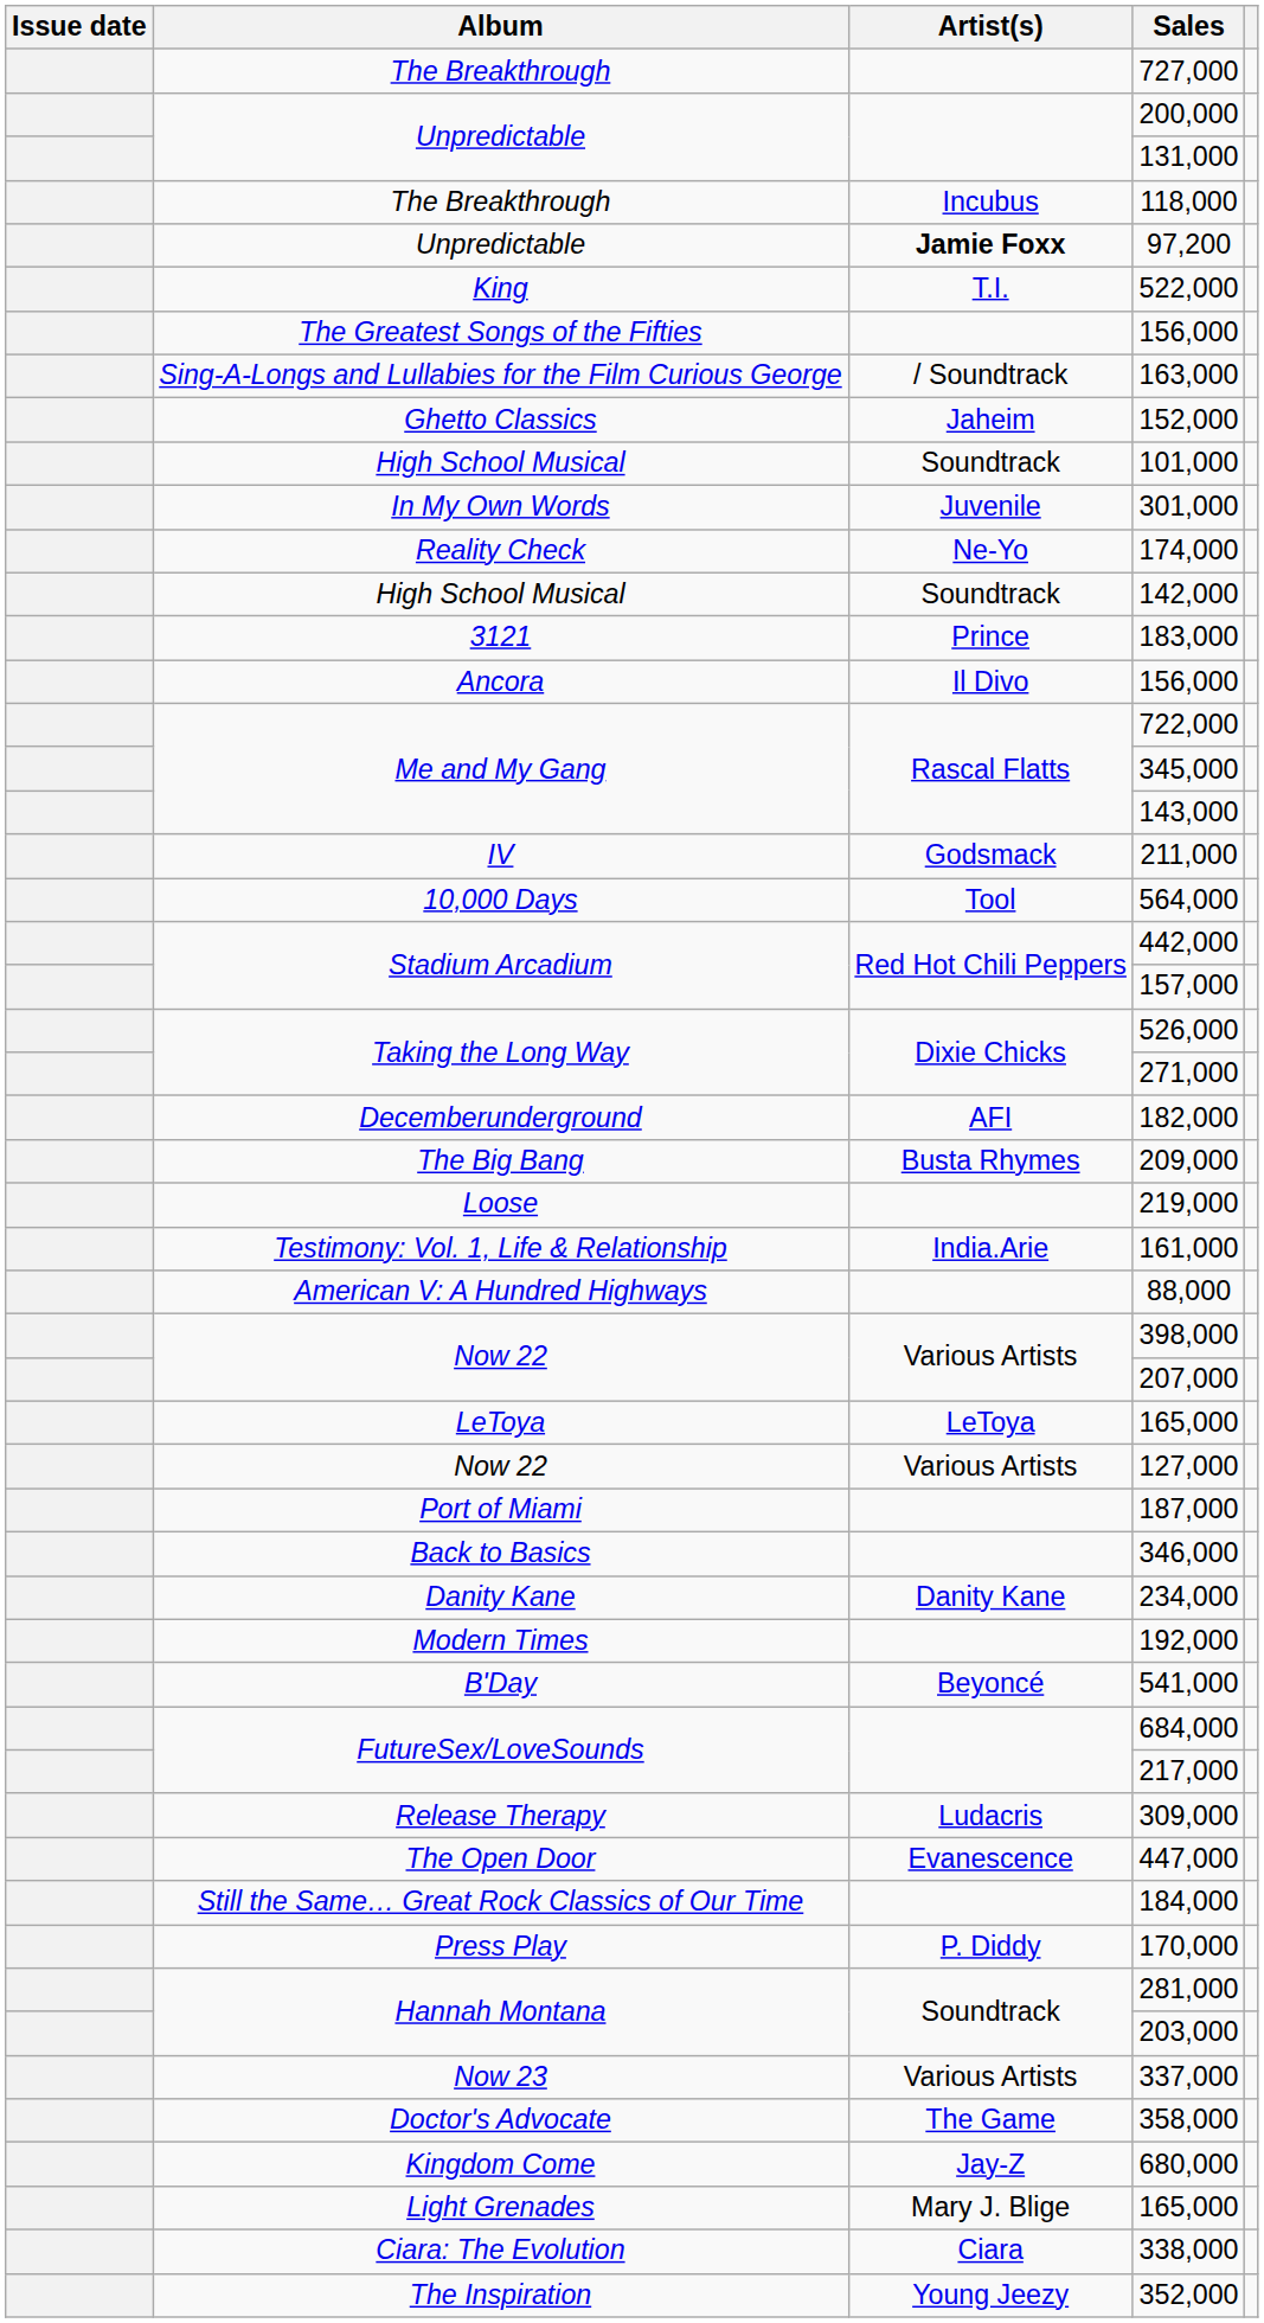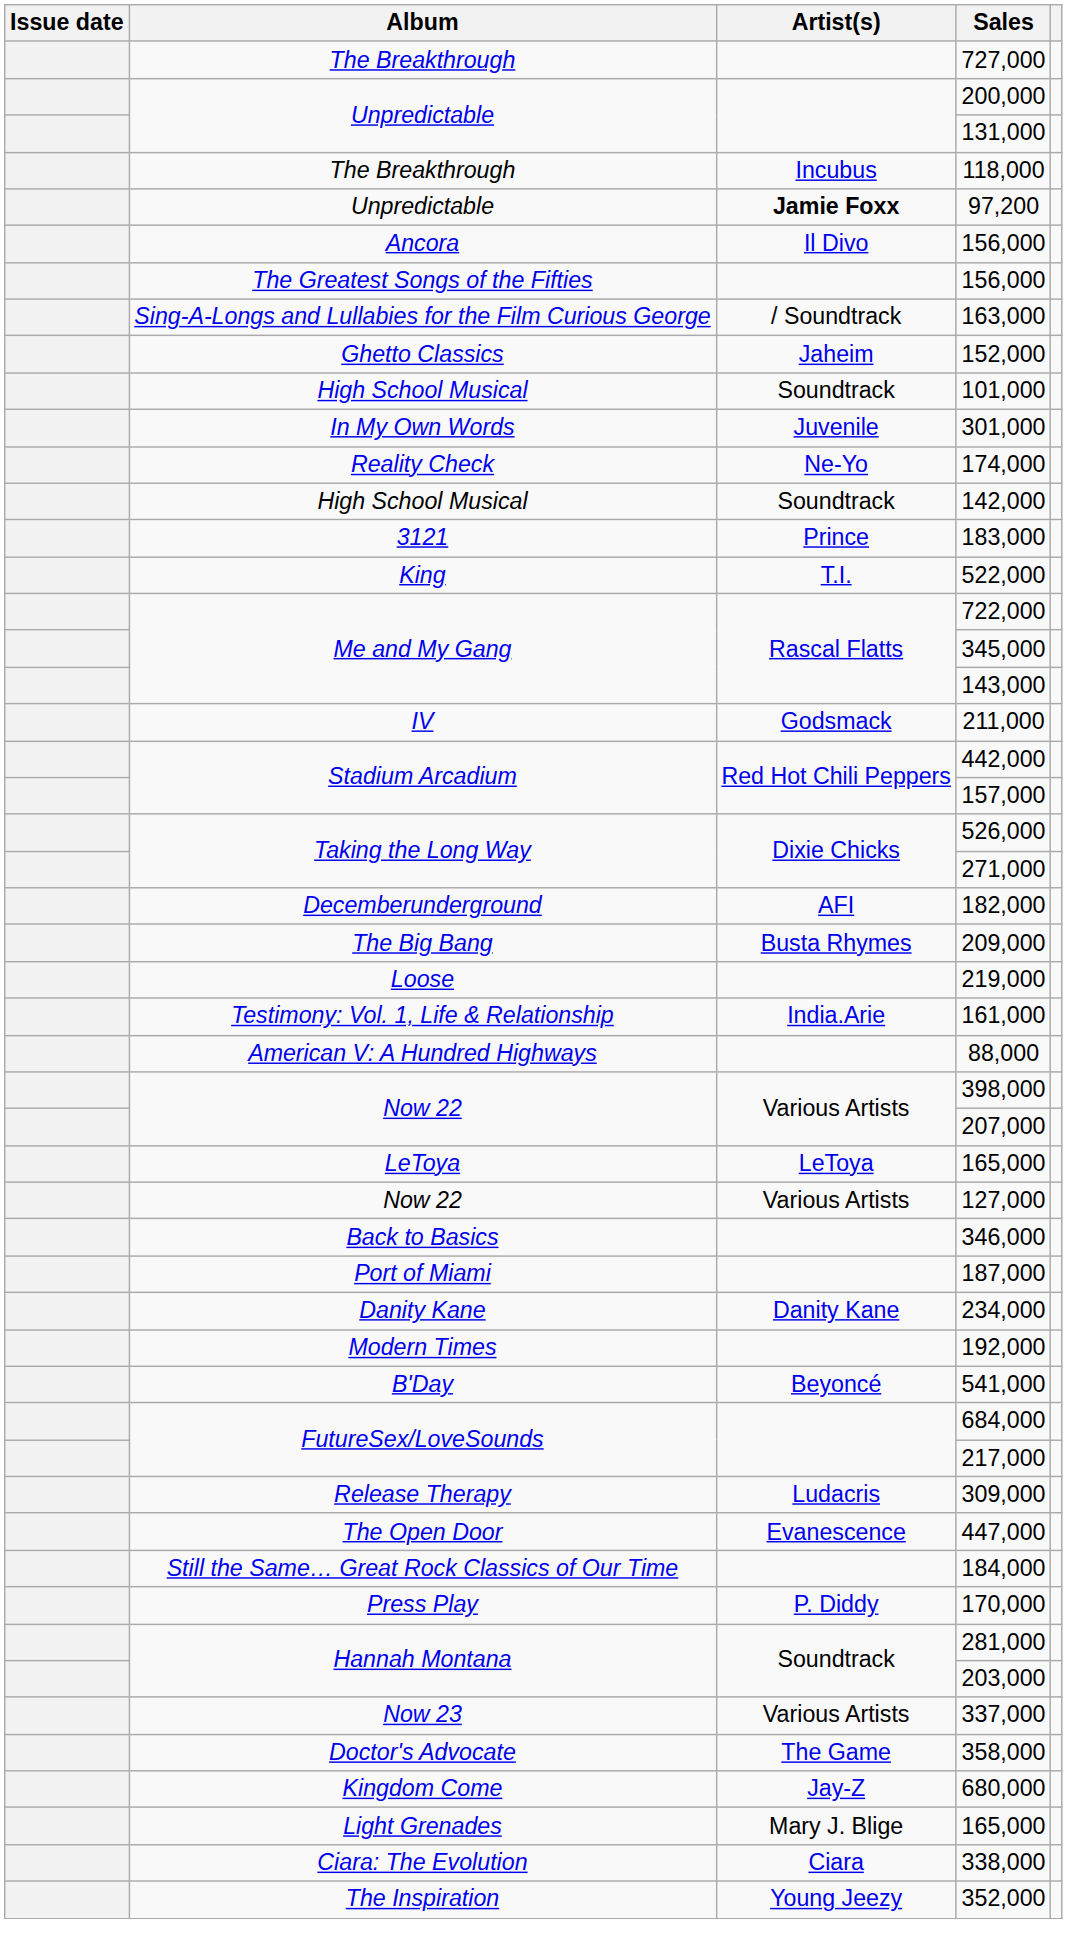 <table class="wikitable sortable plainrowheaders" style="text-align: center">
 <tr>
 <th scope=col>Issue date</th>
 <th scope=col>Album</th>
 <th scope=col>Artist(s)</th>
 <th scope=col>Sales</th>
 <th scope=col class="unsortable"></th>
 </tr>
 <tr>
 <th scope="row"></th>
 <td style="text-align: center;"><em><a href='#'>The Breakthrough</a></em></td>
 <td style="text-align: center;"></td>
 <td style="text-align: center;">727,000</td>
 <td style="text-align: center;"></td>
 </tr>
 <tr>
 <th scope="row"></th>
 <td style="text-align: center;" rowspan=2><em><a href='#'>Unpredictable</a></em></td>
 <td style="text-align: center;" rowspan=2></td>
 <td style="text-align: center;" rowspan=1>200,000</td>
 <td style="text-align: center;"></td>
 </tr>
 <tr>
 <th scope="row"></th>
 <td style="text-align: center;" rowspan=1>131,000</td>
 <td style="text-align: center;"></td>
 </tr>
 <tr>
 <th scope="row"></th>
 <td style="text-align: center;"><em>The Breakthrough</em></td>
 <td style="text-align: center;"><a href='#'>Incubus</a></td>
 <td style="text-align: center;">118,000</td>
 <td style="text-align: center;"></td>
 </tr>
 <tr>
 <th scope="row"></th>
 <td style="text-align: center;"><em>Unpredictable</em></td>
 <td style="text-align: center;" data-sort-value="Foxx, Jamie"><strong>Jamie Foxx</strong></td>
 <td style="text-align: center;">97,200</td>
 <td style="text-align: center;"></td>
 </tr>
 <tr>
 <th scope="row"></th>
-<td style="text-align: center;"><em><a href='#'>King</a></em></td>
-<td style="text-align: center;"><a href='#'>T.I.</a></td>
-<td style="text-align: center;">522,000</td>
+<td style="text-align: center;"><em><a href='#'>Ancora</a></em></td>
+<td style="text-align: center;"><a href='#'>Il Divo</a></td>
+<td style="text-align: center;">156,000</td>
 <td style="text-align: center;"></td>
 </tr>
 <tr>
 <th scope="row"></th>
 <td style="text-align: center;"><em><a href='#'>The Greatest Songs of the Fifties</a></em></td>
 <td style="text-align: center;"></td>
 <td style="text-align: center;">156,000</td>
 <td style="text-align: center;"></td>
 </tr>
 <tr>
 <th scope="row"></th>
 <td style="text-align: center;"><em><a href='#'>Sing-A-Longs and Lullabies for the Film Curious George</a></em></td>
 <td style="text-align: center;"> / Soundtrack</td>
 <td style="text-align: center;">163,000</td>
 <td style="text-align: center;"></td>
 </tr>
 <tr>
 <th scope="row"></th>
 <td style="text-align: center;"><em><a href='#'>Ghetto Classics</a></em></td>
 <td style="text-align: center;"><a href='#'>Jaheim</a></td>
 <td style="text-align: center;">152,000</td>
 <td style="text-align: center;"></td>
 </tr>
 <tr>
 <th scope="row"></th>
 <td style="text-align: center;"><em><a href='#'>High School Musical</a></em></td>
 <td style="text-align: center;">Soundtrack</td>
 <td style="text-align: center;">101,000</td>
 <td style="text-align: center;"></td>
 </tr>
 <tr>
 <th scope="row"></th>
 <td style="text-align: center;"><em><a href='#'>In My Own Words</a></em></td>
 <td style="text-align: center;"><a href='#'>Juvenile</a></td>
 <td style="text-align: center;">301,000</td>
 <td style="text-align: center;"></td>
 </tr>
 <tr>
 <th scope="row"></th>
 <td style="text-align: center;"><em><a href='#'>Reality Check</a></em></td>
 <td style="text-align: center;"><a href='#'>Ne-Yo</a></td>
 <td style="text-align: center;">174,000</td>
 <td style="text-align: center;"></td>
 </tr>
 <tr>
 <th scope="row"></th>
 <td style="text-align: center;"><em>High School Musical</em></td>
 <td style="text-align: center;">Soundtrack</td>
 <td style="text-align: center;">142,000</td>
 <td style="text-align: center;"></td>
 </tr>
 <tr>
 <th scope="row"></th>
 <td style="text-align: center;"><em><a href='#'>3121</a></em></td>
 <td style="text-align: center;"><a href='#'>Prince</a></td>
 <td style="text-align: center;">183,000</td>
 <td style="text-align: center;"></td>
 </tr>
 <tr>
 <th scope="row"></th>
-<td style="text-align: center;"><em><a href='#'>Ancora</a></em></td>
-<td style="text-align: center;"><a href='#'>Il Divo</a></td>
-<td style="text-align: center;">156,000</td>
+<td style="text-align: center;"><em><a href='#'>King</a></em></td>
+<td style="text-align: center;"><a href='#'>T.I.</a></td>
+<td style="text-align: center;">522,000</td>
 <td style="text-align: center;"></td>
 </tr>
 <tr>
 <th scope="row"></th>
 <td style="text-align: center;" rowspan=3><em><a href='#'>Me and My Gang</a></em></td>
 <td style="text-align: center;" rowspan=3><a href='#'>Rascal Flatts</a></td>
 <td style="text-align: center;" rowspan=1>722,000</td>
 <td style="text-align: center;"></td>
 </tr>
 <tr>
 <th scope="row"></th>
 <td style="text-align: center;" rowspan=1>345,000</td>
 <td style="text-align: center;"></td>
 </tr>
 <tr>
 <th scope="row"></th>
 <td style="text-align: center;" rowspan=1>143,000</td>
 <td style="text-align: center;"></td>
 </tr>
 <tr>
 <th scope="row"></th>
 <td style="text-align: center;"><em><a href='#'>IV</a></em></td>
 <td style="text-align: center;"><a href='#'>Godsmack</a></td>
 <td style="text-align: center;">211,000</td>
-<td style="text-align: center;"></td>
-</tr>
-<tr>
-<th scope="row"></th>
-<td style="text-align: center;"><em><a href='#'>10,000 Days</a></em></td>
-<td style="text-align: center;"><a href='#'>Tool</a></td>
-<td style="text-align: center;">564,000</td>
 <td style="text-align: center;"></td>
 </tr>
 <tr>
 <th scope="row"></th>
 <td style="text-align: center;" rowspan=2><em><a href='#'>Stadium Arcadium</a></em></td>
 <td style="text-align: center;" rowspan=2><a href='#'>Red Hot Chili Peppers</a></td>
 <td style="text-align: center;" rowspan=1>442,000</td>
 <td style="text-align: center;"></td>
 </tr>
 <tr>
 <th scope="row"></th>
 <td style="text-align: center;" rowspan=1>157,000</td>
 <td style="text-align: center;"></td>
 </tr>
 <tr>
 <th scope="row"></th>
 <td style="text-align: center;" rowspan=2><em><a href='#'>Taking the Long Way</a></em></td>
 <td style="text-align: center;" rowspan=2><a href='#'>Dixie Chicks</a></td>
 <td style="text-align: center;" rowspan=1>526,000</td>
 <td style="text-align: center;"></td>
 </tr>
 <tr>
 <th scope="row"></th>
 <td style="text-align: center;" rowspan=1>271,000</td>
 <td style="text-align: center;"></td>
 </tr>
 <tr>
 <th scope="row"></th>
 <td style="text-align: center;"><em><a href='#'>Decemberunderground</a></em></td>
 <td style="text-align: center;"><a href='#'>AFI</a></td>
 <td style="text-align: center;">182,000</td>
 <td style="text-align: center;"></td>
 </tr>
 <tr>
 <th scope="row"></th>
 <td style="text-align: center;"><em><a href='#'>The Big Bang</a></em></td>
 <td style="text-align: center;"><a href='#'>Busta Rhymes</a></td>
 <td style="text-align: center;">209,000</td>
 <td style="text-align: center;"></td>
 </tr>
 <tr>
 <th scope="row"></th>
 <td style="text-align: center;"><em><a href='#'>Loose</a></em></td>
 <td style="text-align: center;"></td>
 <td style="text-align: center;">219,000</td>
 <td style="text-align: center;"></td>
 </tr>
 <tr>
 <th scope="row"></th>
 <td style="text-align: center;"><em><a href='#'>Testimony: Vol. 1, Life & Relationship</a></em></td>
 <td style="text-align: center;" data-sort-value="Arie, India."><a href='#'>India.Arie</a></td>
 <td style="text-align: center;">161,000</td>
 <td style="text-align: center;"></td>
 </tr>
 <tr>
 <th scope="row"></th>
 <td style="text-align: center;"><em><a href='#'>American V: A Hundred Highways</a></em></td>
 <td style="text-align: center;"></td>
 <td style="text-align: center;">88,000</td>
 <td style="text-align: center;"></td>
 </tr>
 <tr>
 <th scope="row"></th>
 <td style="text-align: center;" rowspan=2><em><a href='#'>Now 22</a></em></td>
 <td style="text-align: center;" rowspan=2>Various Artists</td>
 <td style="text-align: center;" rowspan=1>398,000</td>
 <td style="text-align: center;"></td>
 </tr>
 <tr>
 <th scope="row"></th>
 <td style="text-align: center;" rowspan=1>207,000</td>
 <td style="text-align: center;"></td>
 </tr>
 <tr>
 <th scope="row"></th>
 <td style="text-align: center;"><em><a href='#'>LeToya</a></em></td>
 <td style="text-align: center;"><a href='#'>LeToya</a></td>
 <td style="text-align: center;">165,000</td>
 <td style="text-align: center;"></td>
 </tr>
 <tr>
 <th scope="row"></th>
 <td style="text-align: center;"><em>Now 22</em></td>
 <td style="text-align: center;">Various Artists</td>
 <td style="text-align: center;">127,000</td>
 <td style="text-align: center;"></td>
 </tr>
 <tr>
 <th scope="row"></th>
-<td style="text-align: center;"><em><a href='#'>Port of Miami</a></em></td>
+<td style="text-align: center;"><em><a href='#'>Back to Basics</a></em></td>
 <td style="text-align: center;"></td>
-<td style="text-align: center;">187,000</td>
+<td style="text-align: center;">346,000</td>
 <td style="text-align: center;"></td>
 </tr>
 <tr>
 <th scope="row"></th>
-<td style="text-align: center;"><em><a href='#'>Back to Basics</a></em></td>
+<td style="text-align: center;"><em><a href='#'>Port of Miami</a></em></td>
 <td style="text-align: center;"></td>
-<td style="text-align: center;">346,000</td>
+<td style="text-align: center;">187,000</td>
 <td style="text-align: center;"></td>
 </tr>
 <tr>
 <th scope="row"></th>
 <td style="text-align: center;"><em><a href='#'>Danity Kane</a></em></td>
 <td style="text-align: center;"><a href='#'>Danity Kane</a></td>
 <td style="text-align: center;">234,000</td>
 <td style="text-align: center;"></td>
 </tr>
 <tr>
 <th scope="row"></th>
 <td style="text-align: center;"><em><a href='#'>Modern Times</a></em></td>
 <td style="text-align: center;"></td>
 <td style="text-align: center;">192,000</td>
 <td style="text-align: center;"></td>
 </tr>
 <tr>
 <th scope="row"></th>
 <td style="text-align: center;"><em><a href='#'>B'Day</a></em></td>
 <td style="text-align: center;"><a href='#'>Beyoncé</a></td>
 <td style="text-align: center;">541,000</td>
 <td style="text-align: center;"></td>
 </tr>
 <tr>
 <th scope="row"></th>
 <td style="text-align: center;" rowspan=2><em><a href='#'>FutureSex/LoveSounds</a></em></td>
 <td style="text-align: center;" rowspan=2></td>
 <td style="text-align: center;" rowspan=1>684,000</td>
 <td style="text-align: center;"></td>
 </tr>
 <tr>
 <th scope="row"></th>
 <td style="text-align: center;" rowspan=1>217,000</td>
 <td style="text-align: center;"></td>
 </tr>
 <tr>
 <th scope="row"></th>
 <td style="text-align: center;"><em><a href='#'>Release Therapy</a></em></td>
 <td style="text-align: center;"><a href='#'>Ludacris</a></td>
 <td style="text-align: center;">309,000</td>
 <td style="text-align: center;"></td>
 </tr>
 <tr>
 <th scope="row"></th>
 <td style="text-align: center;"><em><a href='#'>The Open Door</a></em></td>
 <td style="text-align: center;"><a href='#'>Evanescence</a></td>
 <td style="text-align: center;">447,000</td>
 <td style="text-align: center;"></td>
 </tr>
 <tr>
 <th scope="row"></th>
 <td style="text-align: center;"><em><a href='#'>Still the Same… Great Rock Classics of Our Time</a></em></td>
 <td style="text-align: center;"></td>
 <td style="text-align: center;">184,000</td>
 <td style="text-align: center;"></td>
 </tr>
 <tr>
 <th scope="row"></th>
 <td style="text-align: center;"><em><a href='#'>Press Play</a></em></td>
 <td style="text-align: center;"><a href='#'>P. Diddy</a></td>
 <td style="text-align: center;">170,000</td>
 <td style="text-align: center;"></td>
 </tr>
 <tr>
 <th scope="row"></th>
 <td style="text-align: center;" rowspan=2><em><a href='#'>Hannah Montana</a></em></td>
 <td style="text-align: center;" rowspan=2>Soundtrack</td>
 <td style="text-align: center;" rowspan=1>281,000</td>
 <td style="text-align: center;"></td>
 </tr>
 <tr>
 <th scope="row"></th>
 <td style="text-align: center;" rowspan=1>203,000</td>
 <td style="text-align: center;"></td>
 </tr>
 <tr>
 <th scope="row"></th>
 <td style="text-align: center;"><em><a href='#'>Now 23</a></em></td>
 <td style="text-align: center;">Various Artists</td>
 <td style="text-align: center;">337,000</td>
 <td style="text-align: center;"></td>
 </tr>
 <tr>
 <th scope="row"></th>
 <td style="text-align: center;"><em><a href='#'>Doctor's Advocate</a></em></td>
 <td style="text-align: center;" data-sort-value="Game, The"><a href='#'>The Game</a></td>
 <td style="text-align: center;">358,000</td>
 <td style="text-align: center;"></td>
 </tr>
 <tr>
 <th scope="row"></th>
 <td style="text-align: center;"><em><a href='#'>Kingdom Come</a></em></td>
 <td style="text-align: center;"><a href='#'>Jay-Z</a></td>
 <td style="text-align: center;">680,000</td>
 <td style="text-align: center;"></td>
 </tr>
 <tr>
 <th scope="row"></th>
 <td style="text-align: center;"><em><a href='#'>Light Grenades</a></em></td>
 <td style="text-align: center;" data-sort-value="Blige, Mary J.">Mary J. Blige</td>
 <td style="text-align: center;">165,000</td>
 <td style="text-align: center;"></td>
 </tr>
 <tr>
 <th scope="row"></th>
 <td style="text-align: center;"><em><a href='#'>Ciara: The Evolution</a></em></td>
 <td style="text-align: center;"><a href='#'>Ciara</a></td>
 <td style="text-align: center;">338,000</td>
 <td style="text-align: center;"></td>
 </tr>
 <tr>
 <th scope="row"></th>
 <td style="text-align: center;"><em><a href='#'>The Inspiration</a></em></td>
 <td style="text-align: center;"><a href='#'>Young Jeezy</a></td>
 <td style="text-align: center;">352,000</td>
 <td style="text-align: center;"></td>
 </tr>
 </table>
